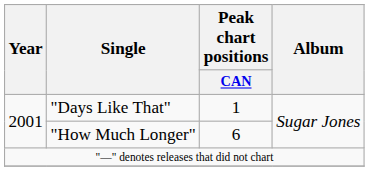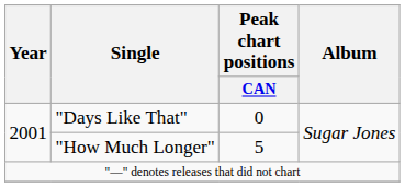 <table class="wikitable" style="text-align:center;">
 <tr>
 <th rowspan="2">Year</th>
 <th rowspan="2">Single</th>
 <th colspan="1">Peak chart positions</th>
 <th rowspan="2">Album</th>
 </tr>
 <tr style="font-size:smaller;">
 <th width="35"><a href='#'>CAN</a></th>
 </tr>
 <tr>
 <td rowspan=2>2001</td>
 <td align="left">"Days Like That"</td>
-<td>1</td>
+<td>0</td>
 <td align="left" rowspan="2"><em>Sugar Jones</em></td>
 </tr>
 <tr>
 <td align="left">"How Much Longer"</td>
-<td>6</td>
+<td>5</td>
 </tr>
 <tr>
 <td colspan="15" style="font-size:8pt">"—" denotes releases that did not chart</td>
 </tr>
 <tr>
 </tr>
 </table>
